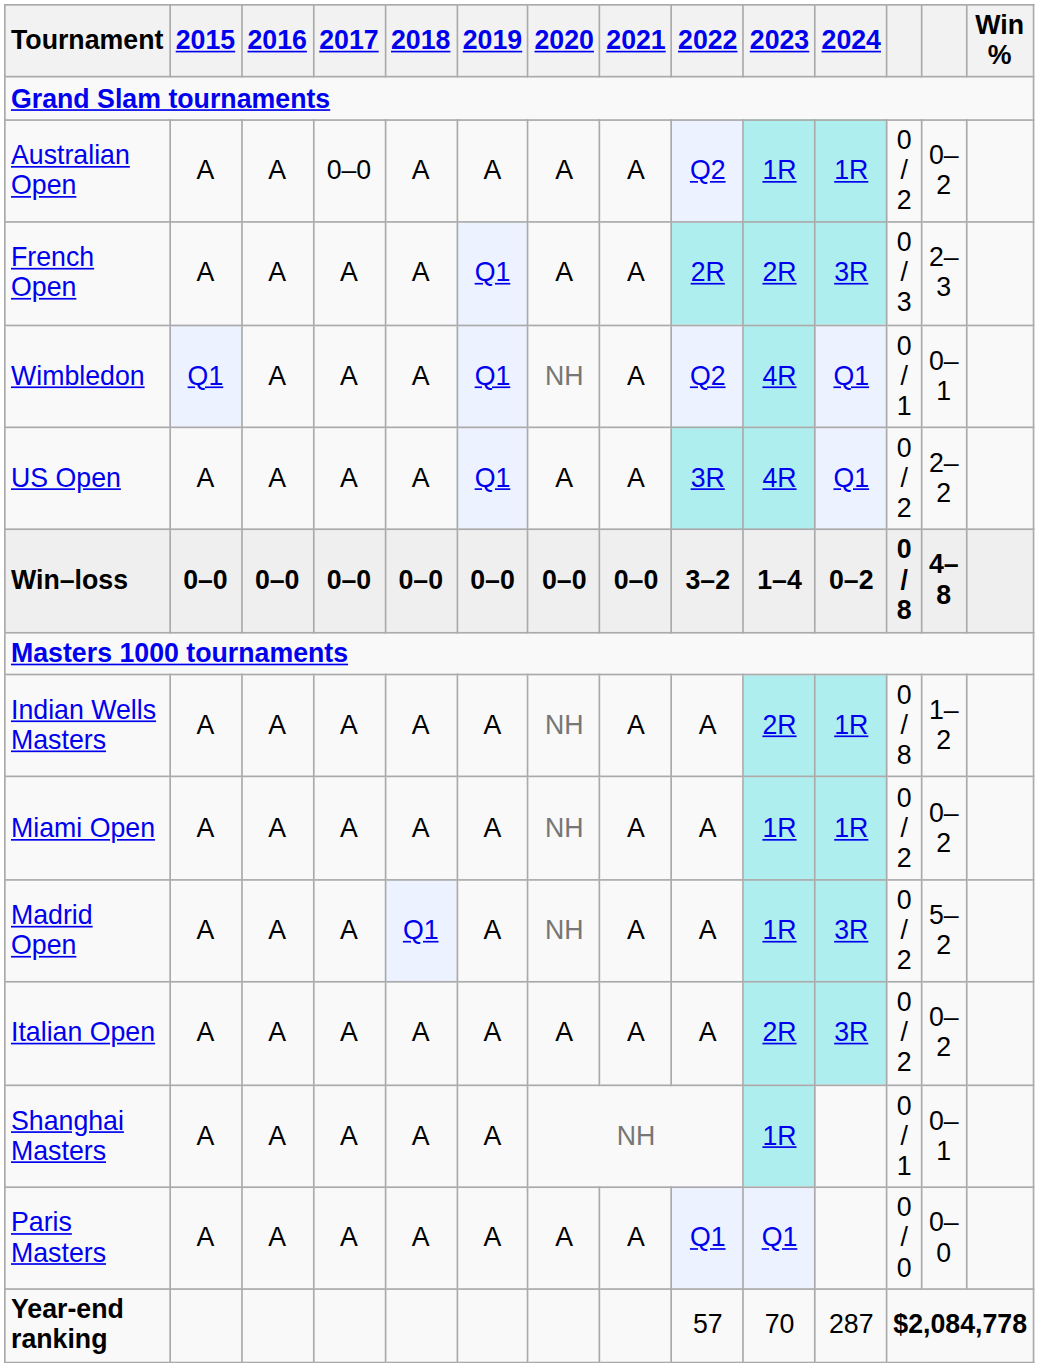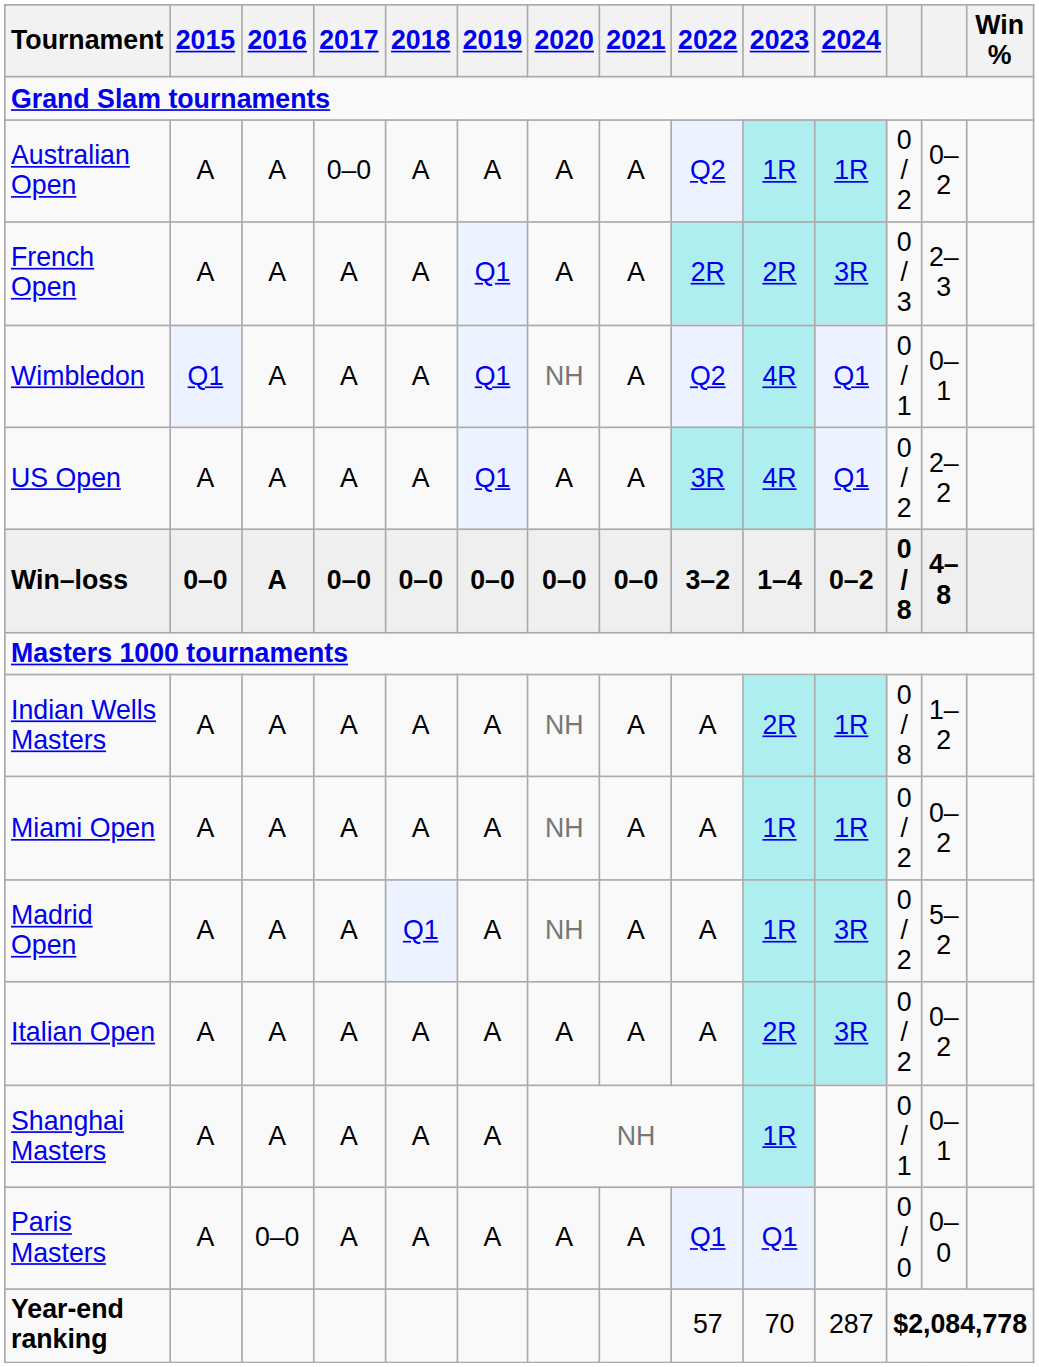 <table class=wikitable nowrap style="text-align:center">
 <tr>
 <th>Tournament</th>
 <th><a href='#'>2015</a></th>
 <th><a href='#'>2016</a></th>
 <th><a href='#'>2017</a></th>
 <th><a href='#'>2018</a></th>
 <th><a href='#'>2019</a></th>
 <th><a href='#'>2020</a></th>
 <th><a href='#'>2021</a></th>
 <th><a href='#'>2022</a></th>
 <th><a href='#'>2023</a></th>
 <th><a href='#'>2024</a></th>
 <th></th>
 <th></th>
 <th>Win %</th>
 </tr>
 <tr>
 <td colspan="14" align="left"><strong><a href='#'>Grand Slam tournaments</a></strong></td>
 </tr>
 <tr>
 <td align=left><a href='#'>Australian Open</a></td>
 <td>A</td>
 <td>A</td>
 <td>0–0</td>
 <td>A</td>
 <td>A</td>
 <td>A</td>
 <td>A</td>
 <td style=background:#ecf2ff><a href='#'>Q2</a></td>
 <td style=background:#afeeee><a href='#'>1R</a></td>
 <td style=background:#afeeee><a href='#'>1R</a></td>
 <td>0 / 2</td>
 <td>0–2</td>
 <td></td>
 </tr>
 <tr>
 <td align=left><a href='#'>French Open</a></td>
 <td>A</td>
 <td>A</td>
 <td>A</td>
 <td>A</td>
 <td style=background:#ecf2ff><a href='#'>Q1</a></td>
 <td>A</td>
 <td>A</td>
 <td style=background:#afeeee><a href='#'>2R</a></td>
 <td style=background:#afeeee><a href='#'>2R</a></td>
 <td style=background:#afeeee><a href='#'>3R</a></td>
 <td>0 / 3</td>
 <td>2–3</td>
 <td></td>
 </tr>
 <tr>
 <td align=left><a href='#'>Wimbledon</a></td>
 <td style=background:#ecf2ff><a href='#'>Q1</a></td>
 <td>A</td>
 <td>A</td>
 <td>A</td>
 <td style=background:#ecf2ff><a href='#'>Q1</a></td>
 <td style=color:#767676>NH</td>
 <td>A</td>
 <td style=background:#ecf2ff><a href='#'>Q2</a></td>
 <td style=background:#afeeee><a href='#'>4R</a></td>
 <td style=background:#ecf2ff><a href='#'>Q1</a></td>
 <td>0 / 1</td>
 <td>0–1</td>
 <td></td>
 </tr>
 <tr>
 <td align=left><a href='#'>US Open</a></td>
 <td>A</td>
 <td>A</td>
 <td>A</td>
 <td>A</td>
 <td style=background:#ecf2ff><a href='#'>Q1</a></td>
 <td>A</td>
 <td>A</td>
 <td style=background:#afeeee><a href='#'>3R</a></td>
 <td style=background:#afeeee><a href='#'>4R</a></td>
 <td style=background:#ecf2ff><a href='#'>Q1</a></td>
 <td>0 / 2</td>
 <td>2–2</td>
 <td></td>
 </tr>
 <tr style=font-weight:bold;background:#efefef>
 <td style=text-align:left>Win–loss</td>
 <td>0–0</td>
-<td>0–0</td>
+<td>A</td>
 <td>0–0</td>
 <td>0–0</td>
 <td>0–0</td>
 <td>0–0</td>
 <td>0–0</td>
 <td>3–2</td>
 <td>1–4</td>
 <td>0–2</td>
 <td>0 / 8</td>
 <td>4–8</td>
 <td></td>
 </tr>
 <tr>
 <td colspan="14" align="left"><strong><a href='#'>Masters 1000 tournaments</a></strong></td>
 </tr>
 <tr>
 <td align=left><a href='#'>Indian Wells Masters</a></td>
 <td>A</td>
 <td>A</td>
 <td>A</td>
 <td>A</td>
 <td>A</td>
 <td style=color:#767676>NH</td>
 <td>A</td>
 <td>A</td>
 <td style=background:#afeeee><a href='#'>2R</a></td>
 <td style=background:#afeeee><a href='#'>1R</a></td>
 <td>0 / 8</td>
 <td>1–2</td>
 <td></td>
 </tr>
 <tr>
 <td align=left><a href='#'>Miami Open</a></td>
 <td>A</td>
 <td>A</td>
 <td>A</td>
 <td>A</td>
 <td>A</td>
 <td style=color:#767676>NH</td>
 <td>A</td>
 <td>A</td>
 <td style=background:#afeeee><a href='#'>1R</a></td>
 <td style=background:#afeeee><a href='#'>1R</a></td>
 <td>0 / 2</td>
 <td>0–2</td>
 <td></td>
 </tr>
 <tr>
 <td align=left><a href='#'>Madrid Open</a></td>
 <td>A</td>
 <td>A</td>
 <td>A</td>
 <td bgcolor=ecf2ff><a href='#'>Q1</a></td>
 <td>A</td>
 <td style=color:#767676>NH</td>
 <td>A</td>
 <td>A</td>
 <td style=background:#afeeee><a href='#'>1R</a></td>
 <td style=background:#afeeee><a href='#'>3R</a></td>
 <td>0 / 2</td>
 <td>5–2</td>
 <td></td>
 </tr>
 <tr>
 <td align=left><a href='#'>Italian Open</a></td>
 <td>A</td>
 <td>A</td>
 <td>A</td>
 <td>A</td>
 <td>A</td>
 <td>A</td>
 <td>A</td>
 <td>A</td>
 <td style=background:#afeeee><a href='#'>2R</a></td>
 <td style=background:#afeeee><a href='#'>3R</a></td>
 <td>0 / 2</td>
 <td>0–2</td>
 <td></td>
 </tr>
 <tr>
 <td align=left><a href='#'>Shanghai Masters</a></td>
 <td>A</td>
 <td>A</td>
 <td>A</td>
 <td>A</td>
 <td>A</td>
 <td colspan=3 style=color:#767676>NH</td>
 <td style=background:#afeeee><a href='#'>1R</a></td>
 <td></td>
 <td>0 / 1</td>
 <td>0–1</td>
 <td></td>
 </tr>
 <tr>
 <td align=left><a href='#'>Paris Masters</a></td>
 <td>A</td>
-<td>A</td>
+<td>0–0</td>
 <td>A</td>
 <td>A</td>
 <td>A</td>
 <td>A</td>
 <td>A</td>
 <td style=background:#ecf2ff><a href='#'>Q1</a></td>
 <td style=background:#ecf2ff><a href='#'>Q1</a></td>
 <td></td>
 <td>0 / 0</td>
 <td>0–0</td>
 <td></td>
 </tr>
 <tr>
 <td align=left><strong>Year-end ranking</strong></td>
 <td></td>
 <td></td>
 <td></td>
 <td></td>
 <td></td>
 <td></td>
 <td></td>
 <td>57</td>
 <td>70</td>
 <td>287</td>
 <td colspan="3"><strong>$2,084,778</strong></td>
 </tr>
 </table>
